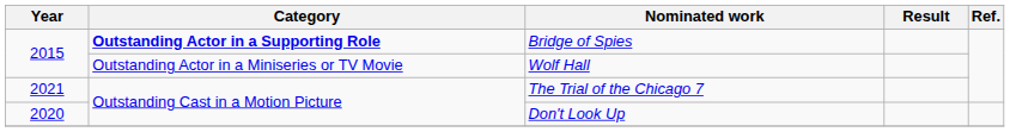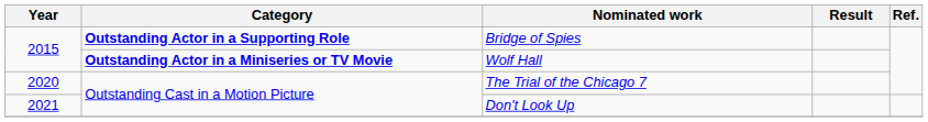 <table class=wikitable>
 <tr>
 <th scope="col" style="width:5em;">Year</th>
 <th scope="col" style="width:28em;">Category</th>
 <th scope="col" style="width:23em;">Nominated work</th>
 <th scope="col" style="width:5em;">Result</th>
 <th>Ref.</th>
 </tr>
 <tr>
 <td style="text-align:center;", rowspan="2"><a href='#'>2015</a></td>
 <td><strong><a href='#'>Outstanding Actor in a Supporting Role</a></strong></td>
 <td><em><a href='#'>Bridge of Spies</a></em></td>
 <td></td>
 <td style="text-align:center;" rowspan=3></td>
 </tr>
 <tr>
-<td><a href='#'>Outstanding Actor in a Miniseries or TV Movie</a></td>
+<td><strong><a href='#'>Outstanding Actor in a Miniseries or TV Movie</a></strong></td>
 <td><em><a href='#'>Wolf Hall</a></em></td>
 <td></td>
 </tr>
 <tr>
-<td style="text-align:center;", rowspan="1"><a href='#'>2021</a></td>
+<td style="text-align:center;", rowspan="1"><a href='#'>2020</a></td>
 <td rowspan=2><a href='#'>Outstanding Cast in a Motion Picture</a></td>
 <td><em><a href='#'>The Trial of the Chicago 7</a></em></td>
 <td></td>
 </tr>
 <tr>
-<td style="text-align:center;", rowspan="1"><a href='#'>2020</a></td>
+<td style="text-align:center;", rowspan="1"><a href='#'>2021</a></td>
 <td><em><a href='#'>Don't Look Up</a></em></td>
 <td></td>
 <td style="text-align:center;"></td>
 </tr>
 <tr>
 </tr>
 </table>
